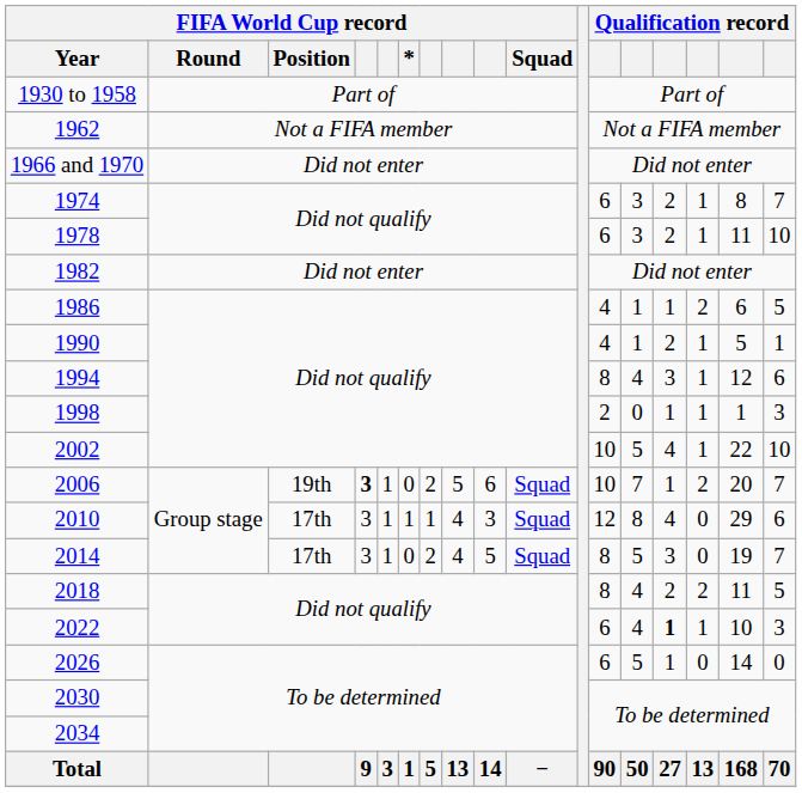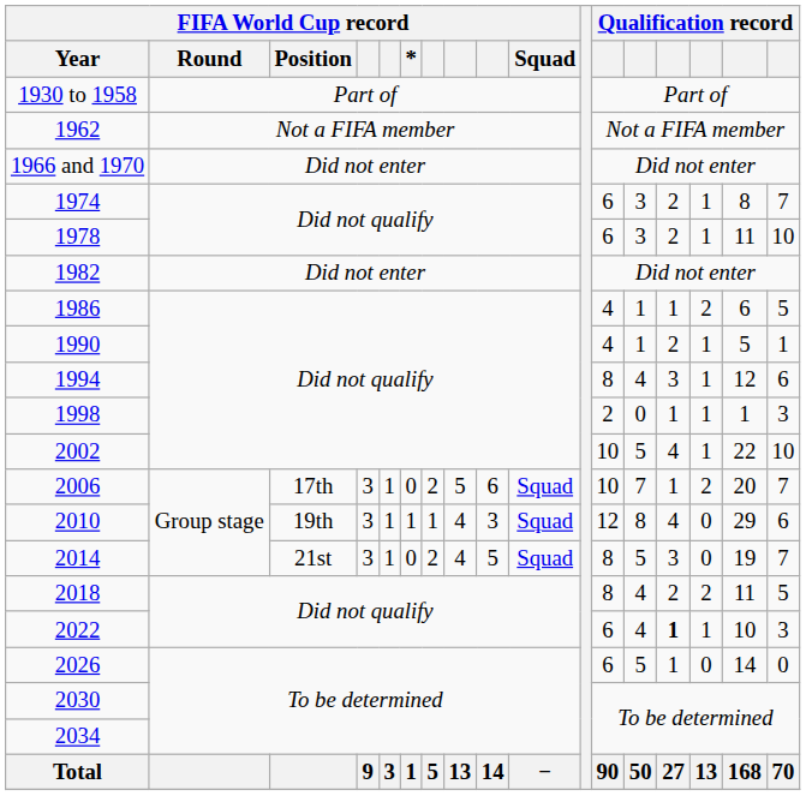 <table class="wikitable" style="text-align: center">
 <tr>
 <th colspan=10><a href='#'>FIFA World Cup</a> record</th>
 <th rowspan=28></th>
 <th colspan=7><a href='#'>Qualification</a> record</th>
 </tr>
 <tr>
 <th>Year</th>
 <th>Round</th>
 <th>Position</th>
 <th></th>
 <th></th>
 <th>*</th>
 <th></th>
 <th></th>
 <th></th>
 <th>Squad</th>
 <th></th>
 <th></th>
 <th></th>
 <th></th>
 <th></th>
 <th></th>
 </tr>
 <tr>
 <td><a href='#'>1930</a> to <a href='#'>1958</a></td>
 <td colspan=9><em>Part of </em></td>
 <td colspan=9><em>Part of </em></td>
 </tr>
 <tr>
 <td> <a href='#'>1962</a></td>
 <td colspan=9><em>Not a FIFA member</em></td>
 <td colspan=7><em>Not a FIFA member</em></td>
 </tr>
 <tr>
 <td><a href='#'>1966</a> and <a href='#'>1970</a></td>
 <td colspan=9><em>Did not enter</em></td>
 <td colspan=7><em>Did not enter</em></td>
 </tr>
 <tr>
 <td> <a href='#'>1974</a></td>
 <td colspan=9 rowspan=2><em>Did not qualify</em></td>
 <td>6</td>
 <td>3</td>
 <td>2</td>
 <td>1</td>
 <td>8</td>
 <td>7</td>
 </tr>
 <tr>
 <td> <a href='#'>1978</a></td>
 <td>6</td>
 <td>3</td>
 <td>2</td>
 <td>1</td>
 <td>11</td>
 <td>10</td>
 </tr>
 <tr>
 <td> <a href='#'>1982</a></td>
 <td colspan=9><em>Did not enter</em></td>
 <td colspan=7><em>Did not enter</em></td>
 </tr>
 <tr>
 <td> <a href='#'>1986</a></td>
 <td colspan=9 rowspan=5><em>Did not qualify</em></td>
 <td>4</td>
 <td>1</td>
 <td>1</td>
 <td>2</td>
 <td>6</td>
 <td>5</td>
 </tr>
 <tr>
 <td> <a href='#'>1990</a></td>
 <td>4</td>
 <td>1</td>
 <td>2</td>
 <td>1</td>
 <td>5</td>
 <td>1</td>
 </tr>
 <tr>
 <td> <a href='#'>1994</a></td>
 <td>8</td>
 <td>4</td>
 <td>3</td>
 <td>1</td>
 <td>12</td>
 <td>6</td>
 </tr>
 <tr>
 <td> <a href='#'>1998</a></td>
 <td>2</td>
 <td>0</td>
 <td>1</td>
 <td>1</td>
 <td>1</td>
 <td>3</td>
 </tr>
 <tr>
 <td>  <a href='#'>2002</a></td>
 <td>10</td>
 <td>5</td>
 <td>4</td>
 <td>1</td>
 <td>22</td>
 <td>10</td>
 </tr>
 <tr>
 <td> <a href='#'>2006</a></td>
 <td rowspan=3>Group stage</td>
-<td>19th</td>
-<td><strong>3</strong></td>
+<td>17th</td>
+<td>3</td>
 <td>1</td>
 <td>0</td>
 <td>2</td>
 <td>5</td>
 <td>6</td>
 <td><a href='#'>Squad</a></td>
 <td>10</td>
 <td>7</td>
 <td>1</td>
 <td>2</td>
 <td>20</td>
 <td>7</td>
 </tr>
 <tr>
 <td> <a href='#'>2010</a></td>
-<td>17th</td>
+<td>19th</td>
 <td>3</td>
 <td>1</td>
 <td>1</td>
 <td>1</td>
 <td>4</td>
 <td>3</td>
 <td><a href='#'>Squad</a></td>
 <td>12</td>
 <td>8</td>
 <td>4</td>
 <td>0</td>
 <td>29</td>
 <td>6</td>
 </tr>
 <tr>
 <td> <a href='#'>2014</a></td>
-<td>17th</td>
+<td>21st</td>
 <td>3</td>
 <td>1</td>
 <td>0</td>
 <td>2</td>
 <td>4</td>
 <td>5</td>
 <td><a href='#'>Squad</a></td>
 <td>8</td>
 <td>5</td>
 <td>3</td>
 <td>0</td>
 <td>19</td>
 <td>7</td>
 </tr>
 <tr>
 <td> <a href='#'>2018</a></td>
 <td colspan=9 rowspan=2><em>Did not qualify</em></td>
 <td>8</td>
 <td>4</td>
 <td>2</td>
 <td>2</td>
 <td>11</td>
 <td>5</td>
 </tr>
 <tr>
 <td> <a href='#'>2022</a></td>
 <td>6</td>
 <td>4</td>
 <td><strong>1</strong></td>
 <td>1</td>
 <td>10</td>
 <td>3</td>
 </tr>
 <tr>
 <td>   <a href='#'>2026</a></td>
 <td colspan=9 rowspan=3><em>To be determined</em></td>
 <td>6</td>
 <td>5</td>
 <td>1</td>
 <td>0</td>
 <td>14</td>
 <td>0</td>
 </tr>
 <tr>
 <td>   <a href='#'>2030</a></td>
 <td colspan=8 rowspan=2><em> To be determined </em></td>
 </tr>
 <tr>
 <td> <a href='#'>2034</a></td>
 </tr>
 <tr>
 <th>Total</th>
 <th></th>
 <th></th>
 <th>9</th>
 <th>3</th>
 <th>1</th>
 <th>5</th>
 <th>13</th>
 <th>14</th>
 <th>−</th>
 <th>90</th>
 <th>50</th>
 <th>27</th>
 <th>13</th>
 <th>168</th>
 <th>70</th>
 </tr>
 <tr>
 </tr>
 </table>
